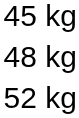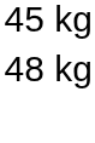 <table>
 <tr>
 <td>45 kg<br></td>
 <td></td>
 <td></td>
 <td></td>
 </tr>
 <tr>
 <td rowspan=2>48 kg<br></td>
 <td rowspan=2></td>
 <td rowspan=2></td>
 <td></td>
 </tr>
 <tr>
 <td></td>
 </tr>
-<tr>
-<td>52 kg<br></td>
-<td></td>
-<td></td>
-<td></td>
-</tr>
 </table>
